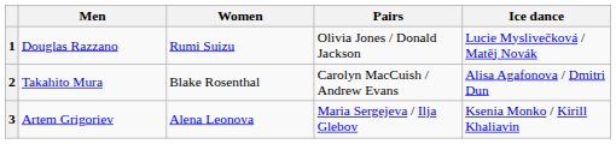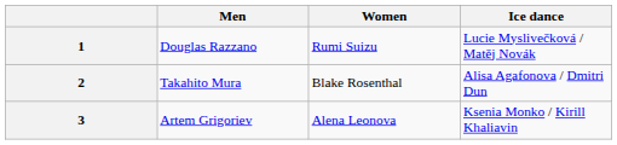 <table class="wikitable unsortable" style="text-align:left; width:80%">
 <tr>
 <th scope="col"></th>
 <th scope="col" style="width:25%">Men</th>
 <th scope="col" style="width:25%">Women</th>
-<th scope="col" style="width:25%">Pairs</th>
 <th scope="col" style="width:25%">Ice dance</th>
 </tr>
 <tr>
 <th scope="row">1</th>
 <td> <a href='#'>Douglas Razzano</a></td>
 <td> <a href='#'>Rumi Suizu</a></td>
-<td> Olivia Jones / Donald Jackson</td>
 <td> <a href='#'>Lucie Myslivečková</a> / <a href='#'>Matěj Novák</a></td>
 </tr>
 <tr>
 <th scope="row">2</th>
 <td> <a href='#'>Takahito Mura</a></td>
 <td> Blake Rosenthal</td>
-<td> Carolyn MacCuish / Andrew Evans</td>
 <td> <a href='#'>Alisa Agafonova</a> / <a href='#'>Dmitri Dun</a></td>
 </tr>
 <tr>
 <th scope="row">3</th>
 <td> <a href='#'>Artem Grigoriev</a></td>
 <td> <a href='#'>Alena Leonova</a></td>
-<td> <a href='#'>Maria Sergejeva</a> / <a href='#'>Ilja Glebov</a></td>
 <td> <a href='#'>Ksenia Monko</a> / <a href='#'>Kirill Khaliavin</a></td>
 </tr>
 </table>
